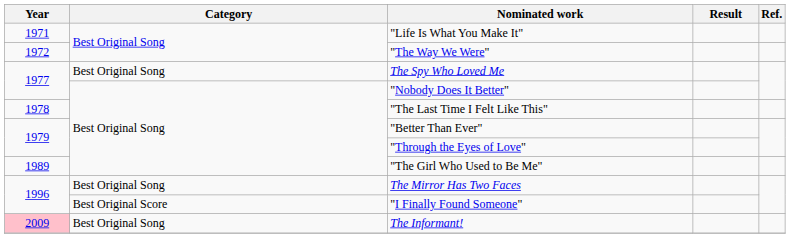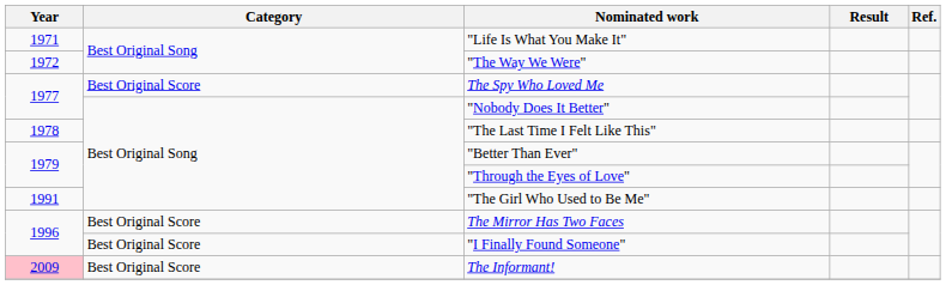 <table class=wikitable>
 <tr>
 <th scope="col" style="width:5em;">Year</th>
 <th scope="col" style="width:26em;">Category</th>
 <th scope="col" style="width:25em;">Nominated work</th>
 <th scope="col" style="width:5em;">Result</th>
 <th>Ref.</th>
 </tr>
 <tr>
 <td style="text-align:center;"><a href='#'>1971</a></td>
 <td rowspan="2"><a href='#'>Best Original Song</a></td>
 <td>"Life Is What You Make It" </td>
 <td></td>
 <td style="text-align:center;"></td>
 </tr>
 <tr>
 <td style="text-align:center;"><a href='#'>1972</a></td>
 <td>"<a href='#'>The Way We Were</a>" </td>
 <td></td>
 <td style="text-align:center;"></td>
 </tr>
 <tr>
 <td style="text-align:center;", rowspan="2"><a href='#'>1977</a></td>
-<td>Best Original Song</td>
+<td><a href='#'>Best Original Score</a></td>
 <td><em><a href='#'>The Spy Who Loved Me</a></em></td>
 <td></td>
 <td style="text-align:center;", rowspan=2></td>
 </tr>
 <tr>
 <td rowspan="5">Best Original Song</td>
 <td>"<a href='#'>Nobody Does It Better</a>" </td>
 <td></td>
 </tr>
 <tr>
 <td style="text-align:center;"><a href='#'>1978</a></td>
 <td>"The Last Time I Felt Like This" </td>
 <td></td>
 <td style="text-align:center;"></td>
 </tr>
 <tr>
 <td style="text-align:center;", rowspan="2"><a href='#'>1979</a></td>
 <td>"Better Than Ever" </td>
 <td></td>
 <td style="text-align:center;", rowspan=2></td>
 </tr>
 <tr>
 <td>"<a href='#'>Through the Eyes of Love</a>" </td>
 <td></td>
 </tr>
 <tr>
-<td style="text-align:center;"><a href='#'>1989</a></td>
+<td style="text-align:center;"><a href='#'>1991</a></td>
 <td>"The Girl Who Used to Be Me" </td>
 <td></td>
 <td style="text-align:center;"></td>
 </tr>
 <tr>
 <td style="text-align:center;", rowspan="2"><a href='#'>1996</a></td>
-<td>Best Original Song</td>
+<td>Best Original Score</td>
 <td><em><a href='#'>The Mirror Has Two Faces</a></em></td>
 <td></td>
 <td style="text-align:center;", rowspan=2></td>
 </tr>
 <tr>
 <td>Best Original Score</td>
 <td>"<a href='#'>I Finally Found Someone</a>" </td>
 <td></td>
 </tr>
 <tr>
 <td style="background: pink; text-align:center;"><a href='#'>2009</a></td>
-<td>Best Original Song</td>
+<td>Best Original Score</td>
 <td><em><a href='#'>The Informant!</a></em></td>
 <td></td>
 <td style="text-align:center;"></td>
 </tr>
 <tr>
 </tr>
 </table>
